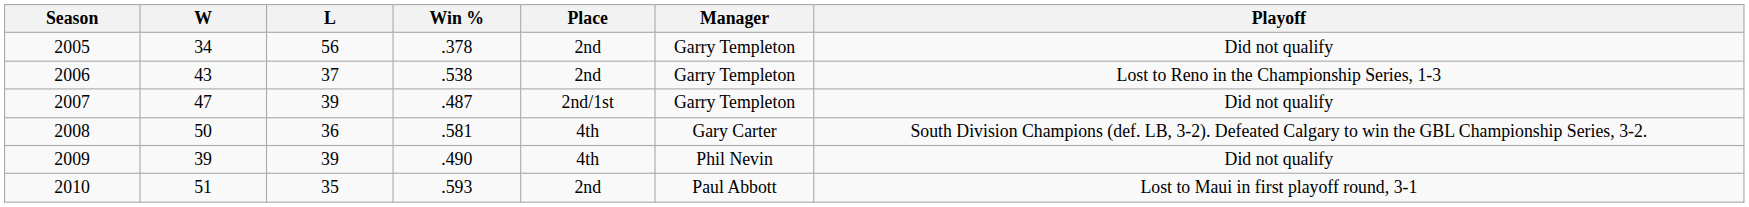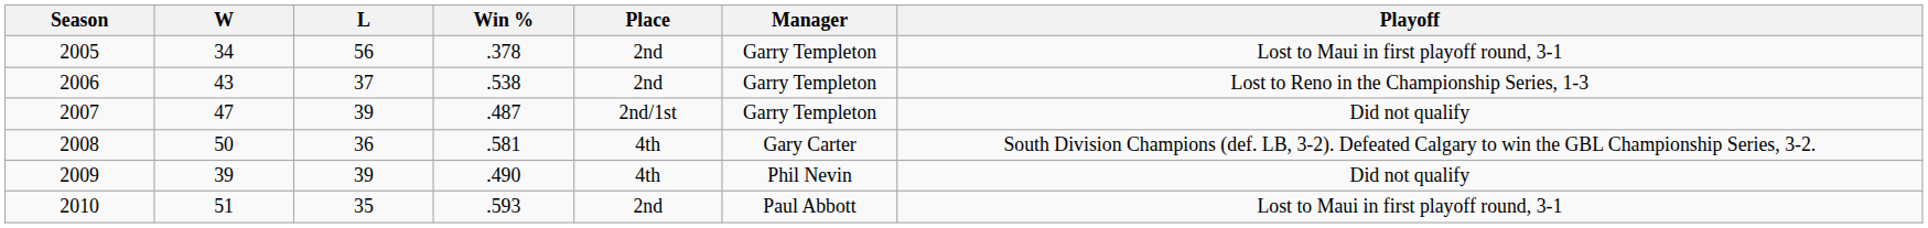 <table class="wikitable">
 <tr>
 <th bgcolor="#DDDDFF" width="3%">Season</th>
 <th bgcolor="#DDDDFF" width="3%">W</th>
 <th bgcolor="#DDDDFF" width="3%">L</th>
 <th bgcolor="#DDDDFF" width="3%">Win %</th>
 <th bgcolor="#DDDDFF" width="3%">Place</th>
 <th bgcolor="#DDDDFF" width="3%">Manager</th>
 <th bgcolor="#DDDDFF" width="22%">Playoff</th>
 </tr>
 <tr align=center>
 <td>2005</td>
 <td>34</td>
 <td>56</td>
 <td>.378</td>
 <td>2nd</td>
 <td>Garry Templeton</td>
-<td>Did not qualify</td>
+<td>Lost to Maui in first playoff round, 3-1</td>
 </tr>
 <tr align=center>
 <td>2006</td>
 <td>43</td>
 <td>37</td>
 <td>.538</td>
 <td>2nd</td>
 <td>Garry Templeton</td>
 <td>Lost to Reno in the Championship Series, 1-3</td>
 </tr>
 <tr align=center>
 <td>2007</td>
 <td>47</td>
 <td>39</td>
 <td>.487</td>
 <td>2nd/1st</td>
 <td>Garry Templeton</td>
 <td>Did not qualify</td>
 </tr>
 <tr align=center>
 <td>2008</td>
 <td>50</td>
 <td>36</td>
 <td>.581</td>
 <td>4th</td>
 <td>Gary Carter</td>
 <td>South Division Champions (def. LB, 3-2).  Defeated Calgary to win the GBL Championship Series, 3-2.</td>
 </tr>
 <tr align=center>
 <td>2009</td>
 <td>39</td>
 <td>39</td>
 <td>.490</td>
 <td>4th</td>
 <td>Phil Nevin</td>
 <td>Did not qualify</td>
 </tr>
 <tr align=center>
 <td>2010</td>
 <td>51</td>
 <td>35</td>
 <td>.593</td>
 <td>2nd</td>
 <td>Paul Abbott</td>
 <td>Lost to Maui in first playoff round, 3-1</td>
 </tr>
 </table>
